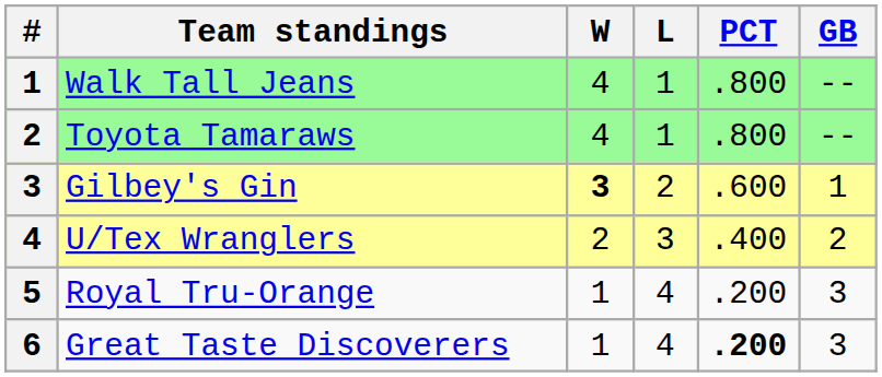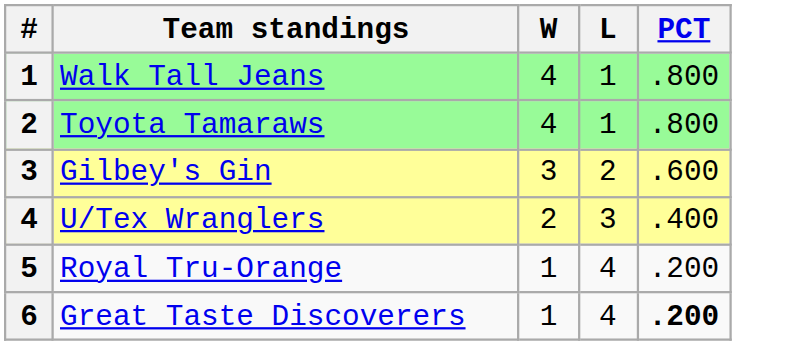 <table class="wikitable" style="text-align:center;">
 <tr>
 <th width=15>#</th>
 <th width=200>Team standings</th>
 <th width=20>W</th>
 <th width=20>L</th>
 <th width=35><a href='#'>PCT</a></th>
-<th width=25><a href='#'>GB</a></th>
 </tr>
 <tr align=center bgcolor="#98fb98">
 <th>1</th>
 <td align=left><a href='#'>Walk Tall Jeans</a></td>
 <td>4</td>
 <td>1</td>
 <td>.800</td>
-<td>--</td>
 </tr>
 <tr align=center bgcolor="#98fb98">
 <th>2</th>
 <td align=left><a href='#'>Toyota Tamaraws</a></td>
 <td>4</td>
 <td>1</td>
 <td>.800</td>
-<td>--</td>
 </tr>
 <tr align=center bgcolor="#FFFF99">
 <th>3</th>
 <td align=left><a href='#'>Gilbey's Gin</a></td>
-<td><strong>3</strong></td>
+<td>3</td>
 <td>2</td>
 <td>.600</td>
-<td>1</td>
 </tr>
 <tr align=center bgcolor="#FFFF99">
 <th>4</th>
 <td align=left><a href='#'>U/Tex Wranglers</a></td>
 <td>2</td>
 <td>3</td>
 <td>.400</td>
-<td>2</td>
 </tr>
 <tr align=center bgcolor=>
 <th>5</th>
 <td align=left><a href='#'>Royal Tru-Orange</a></td>
 <td>1</td>
 <td>4</td>
 <td>.200</td>
-<td>3</td>
 </tr>
 <tr align=center bgcolor=>
 <th>6</th>
 <td align=left><a href='#'>Great Taste Discoverers</a></td>
 <td>1</td>
 <td>4</td>
 <td><strong>.200</strong></td>
-<td>3</td>
 </tr>
 </table>
